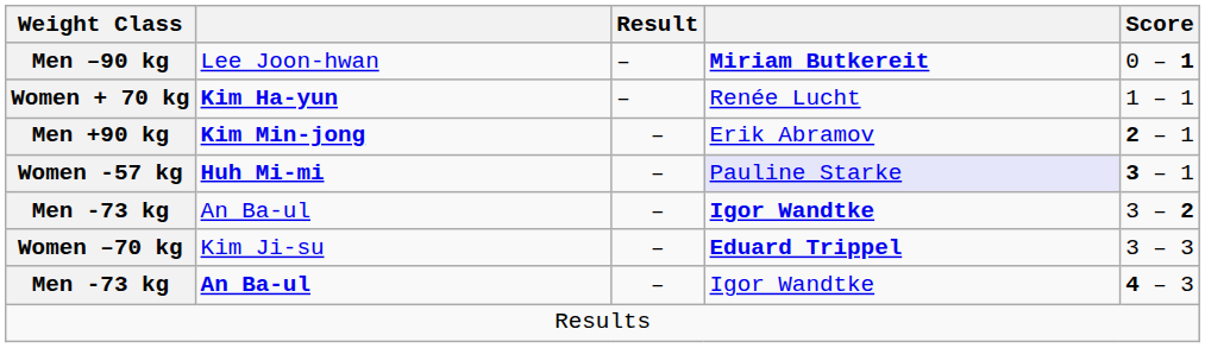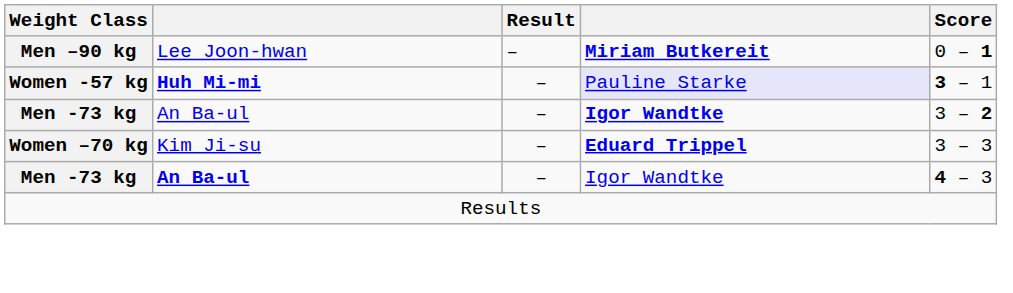 <table class="wikitable">
 <tr>
 <th>Weight Class</th>
 <th style="width: 230px;"></th>
 <th>Result</th>
 <th style="width: 230px;"></th>
 <th>Score</th>
 </tr>
 <tr>
 <th>Men –90 kg</th>
 <td><a href='#'>Lee Joon-hwan</a></td>
 <td> – <strong></strong></td>
 <td><strong><a href='#'>Miriam Butkereit</a></strong></td>
 <td align=center>0 – <strong>1</strong></td>
-</tr>
-<tr>
-<th>Women + 70 kg</th>
-<td><strong><a href='#'>Kim Ha-yun</a></strong></td>
-<td><strong></strong> – </td>
-<td><a href='#'>Renée Lucht</a></td>
-<td align=center>1 – 1</td>
-</tr>
-<tr>
-<th>Men +90 kg</th>
-<td><strong><a href='#'>Kim Min-jong</a></strong></td>
-<td align=center><strong></strong> – </td>
-<td><a href='#'>Erik Abramov</a></td>
-<td align=center><strong>2</strong> – 1</td>
 </tr>
 <tr>
 <th>Women -57 kg</th>
 <td><strong><a href='#'>Huh Mi-mi</a></strong></td>
 <td align=center><strong></strong> – </td>
 <td style="background: lavender;"><a href='#'>Pauline Starke</a></td>
 <td align=center><strong>3</strong> – 1</td>
 </tr>
 <tr>
 <th>Men -73 kg</th>
 <td><a href='#'>An Ba-ul</a></td>
 <td align=center> – <strong></strong></td>
 <td><strong><a href='#'>Igor Wandtke</a></strong></td>
 <td align=center>3 – <strong>2</strong></td>
 </tr>
 <tr>
 <th>Women –70 kg</th>
 <td><a href='#'>Kim Ji-su</a></td>
 <td align=center> – <strong></strong></td>
 <td><strong><a href='#'>Eduard Trippel</a></strong></td>
 <td align=center>3 – 3</td>
 </tr>
 <tr>
 <th>Men -73 kg</th>
 <td><strong><a href='#'>An Ba-ul</a></strong></td>
 <td align=center><strong></strong> – </td>
 <td><a href='#'>Igor Wandtke</a></td>
 <td align=center><strong>4</strong> – 3</td>
 </tr>
 <tr>
 <td align=center colspan=5>Results</td>
 </tr>
 </table>
